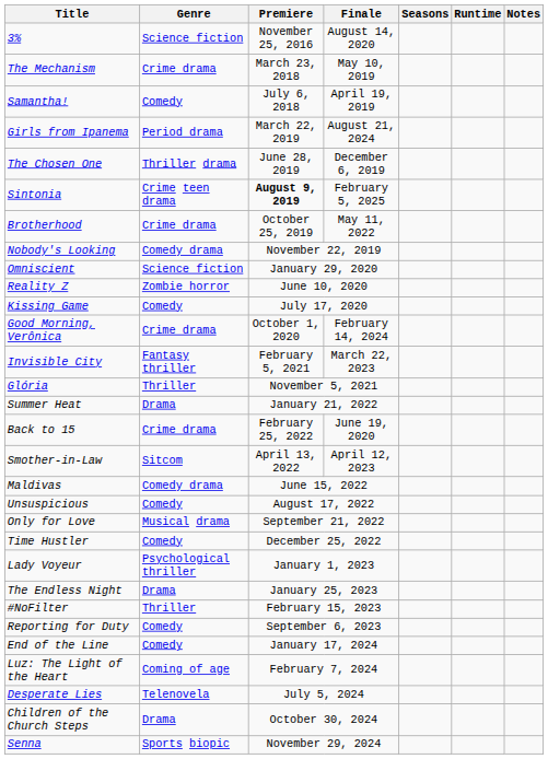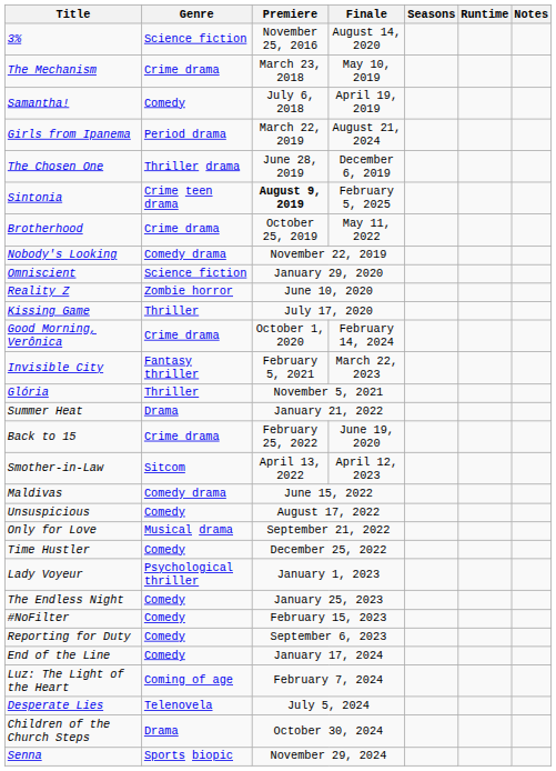 <table class="wikitable sortable" style="width:100%">
 <tr>
 <th scope="col" style="width:25%;">Title</th>
 <th>Genre</th>
 <th>Premiere</th>
 <th>Finale</th>
 <th>Seasons</th>
 <th>Runtime</th>
 <th>Notes</th>
 </tr>
 <tr>
 <td><em><a href='#'>3%</a></em></td>
 <td><a href='#'>Science fiction</a></td>
 <td style="text-align:center">November 25, 2016</td>
 <td style="text-align:center">August 14, 2020</td>
 <td></td>
 <td></td>
 <td></td>
 </tr>
 <tr>
 <td><em><a href='#'>The Mechanism</a></em></td>
 <td><a href='#'>Crime drama</a></td>
 <td style="text-align:center">March 23, 2018</td>
 <td style="text-align:center">May 10, 2019</td>
 <td></td>
 <td></td>
 <td></td>
 </tr>
 <tr>
 <td><em><a href='#'>Samantha!</a></em></td>
 <td><a href='#'>Comedy</a></td>
 <td style="text-align:center">July 6, 2018</td>
 <td style="text-align:center">April 19, 2019</td>
 <td></td>
 <td></td>
 <td></td>
 </tr>
 <tr>
 <td><em><a href='#'>Girls from Ipanema</a></em></td>
 <td><a href='#'>Period drama</a></td>
 <td style="text-align:center">March 22, 2019</td>
 <td style="text-align:center">August 21, 2024</td>
 <td></td>
 <td></td>
 <td></td>
 </tr>
 <tr>
 <td><em><a href='#'>The Chosen One</a></em></td>
 <td><a href='#'>Thriller</a> <a href='#'>drama</a></td>
 <td style="text-align:center">June 28, 2019</td>
 <td style="text-align:center">December 6, 2019</td>
 <td></td>
 <td></td>
 <td></td>
 </tr>
 <tr>
 <td><em><a href='#'>Sintonia</a></em></td>
 <td><a href='#'>Crime</a> <a href='#'>teen drama</a></td>
 <td style="text-align:center"><strong>August 9, 2019</strong></td>
 <td style="text-align:center">February 5, 2025</td>
 <td></td>
 <td></td>
 <td></td>
 </tr>
 <tr>
 <td><em><a href='#'>Brotherhood</a></em></td>
 <td><a href='#'>Crime drama</a></td>
 <td style="text-align:center">October 25, 2019</td>
 <td style="text-align:center">May 11, 2022</td>
 <td></td>
 <td></td>
 <td></td>
 </tr>
 <tr>
 <td><em><a href='#'>Nobody's Looking</a></em></td>
 <td><a href='#'>Comedy drama</a></td>
 <td colspan="2" style="text-align:center">November 22, 2019</td>
 <td></td>
 <td></td>
 <td></td>
 </tr>
 <tr>
 <td><em><a href='#'>Omniscient</a></em></td>
 <td><a href='#'>Science fiction</a></td>
 <td colspan="2" style="text-align:center">January 29, 2020</td>
 <td></td>
 <td></td>
 <td></td>
 </tr>
 <tr>
 <td><em><a href='#'>Reality Z</a></em></td>
 <td><a href='#'>Zombie horror</a></td>
 <td colspan="2" style="text-align:center">June 10, 2020</td>
 <td></td>
 <td></td>
 <td></td>
 </tr>
 <tr>
 <td><em><a href='#'>Kissing Game</a></em></td>
-<td><a href='#'>Comedy</a></td>
+<td><a href='#'>Thriller</a></td>
 <td colspan="2" style="text-align:center">July 17, 2020</td>
 <td></td>
 <td></td>
 <td></td>
 </tr>
 <tr>
 <td><em><a href='#'>Good Morning, Verônica</a></em></td>
 <td><a href='#'>Crime drama</a></td>
 <td style="text-align:center">October 1, 2020</td>
 <td style="text-align:center">February 14, 2024</td>
 <td></td>
 <td></td>
 <td></td>
 </tr>
 <tr>
 <td><em><a href='#'>Invisible City</a></em></td>
 <td><a href='#'>Fantasy</a> <a href='#'>thriller</a></td>
 <td style="text-align:center">February 5, 2021</td>
 <td style="text-align:center">March 22, 2023</td>
 <td></td>
 <td></td>
 <td></td>
 </tr>
 <tr>
 <td><em><a href='#'>Glória</a></em></td>
 <td><a href='#'>Thriller</a></td>
 <td colspan="2" style="text-align:center">November 5, 2021</td>
 <td></td>
 <td></td>
 <td></td>
 </tr>
 <tr>
 <td><em>Summer Heat</em></td>
 <td><a href='#'>Drama</a></td>
 <td colspan="2" style="text-align:center">January 21, 2022</td>
 <td></td>
 <td></td>
 <td></td>
 </tr>
 <tr>
 <td><em>Back to 15</em></td>
 <td><a href='#'>Crime drama</a></td>
 <td style="text-align:center">February 25, 2022</td>
 <td style="text-align:center">June 19, 2020</td>
 <td></td>
 <td></td>
 <td></td>
 </tr>
 <tr>
 <td><em>Smother-in-Law</em></td>
 <td><a href='#'>Sitcom</a></td>
 <td style="text-align:center">April 13, 2022</td>
 <td style="text-align:center">April 12, 2023</td>
 <td></td>
 <td></td>
 <td></td>
 </tr>
 <tr>
 <td><em>Maldivas</em></td>
 <td><a href='#'>Comedy drama</a></td>
 <td colspan="2" style="text-align:center">June 15, 2022</td>
 <td></td>
 <td></td>
 <td></td>
 </tr>
 <tr>
 <td><em>Unsuspicious</em></td>
 <td><a href='#'>Comedy</a></td>
 <td colspan="2" style="text-align:center">August 17, 2022</td>
 <td></td>
 <td></td>
 <td></td>
 </tr>
 <tr>
 <td><em>Only for Love</em></td>
 <td><a href='#'>Musical</a> <a href='#'>drama</a></td>
 <td colspan="2" style="text-align:center">September 21, 2022</td>
 <td></td>
 <td></td>
 <td></td>
 </tr>
 <tr>
 <td><em>Time Hustler</em></td>
 <td><a href='#'>Comedy</a></td>
 <td colspan="2" style="text-align:center">December 25, 2022</td>
 <td></td>
 <td></td>
 <td></td>
 </tr>
 <tr>
 <td><em>Lady Voyeur</em></td>
 <td><a href='#'>Psychological thriller</a></td>
 <td colspan="2" style="text-align:center">January 1, 2023</td>
 <td></td>
 <td></td>
 <td></td>
 </tr>
 <tr>
 <td><em>The Endless Night</em></td>
-<td><a href='#'>Drama</a></td>
+<td><a href='#'>Comedy</a></td>
 <td colspan="2" style="text-align:center">January 25, 2023</td>
 <td></td>
 <td></td>
 <td></td>
 </tr>
 <tr>
 <td><em>#NoFilter</em></td>
-<td><a href='#'>Thriller</a></td>
+<td><a href='#'>Comedy</a></td>
 <td colspan="2" style="text-align:center">February 15, 2023</td>
 <td></td>
 <td></td>
 <td></td>
 </tr>
 <tr>
 <td><em>Reporting for Duty</em></td>
 <td><a href='#'>Comedy</a></td>
 <td colspan="2" style="text-align:center">September 6, 2023</td>
 <td></td>
 <td></td>
 <td></td>
 </tr>
 <tr>
 <td><em>End of the Line</em></td>
 <td><a href='#'>Comedy</a></td>
 <td colspan="2" style="text-align:center">January 17, 2024</td>
 <td></td>
 <td></td>
 <td></td>
 </tr>
 <tr>
 <td><em>Luz: The Light of the Heart</em></td>
 <td><a href='#'>Coming of age</a></td>
 <td colspan="2" style="text-align:center">February 7, 2024</td>
 <td></td>
 <td></td>
 <td></td>
 </tr>
 <tr>
 <td><em><a href='#'>Desperate Lies</a></em></td>
 <td><a href='#'>Telenovela</a></td>
 <td colspan="2" style="text-align:center">July 5, 2024</td>
 <td></td>
 <td></td>
 <td></td>
 </tr>
 <tr>
 <td><em>Children of the Church Steps</em></td>
 <td><a href='#'>Drama</a></td>
 <td colspan="2" style="text-align:center">October 30, 2024</td>
 <td></td>
 <td></td>
 <td></td>
 </tr>
 <tr>
 <td><em><a href='#'>Senna</a></em></td>
 <td><a href='#'>Sports</a> <a href='#'>biopic</a></td>
 <td colspan="2" style="text-align:center">November 29, 2024</td>
 <td></td>
 <td></td>
 <td></td>
 </tr>
 </table>
